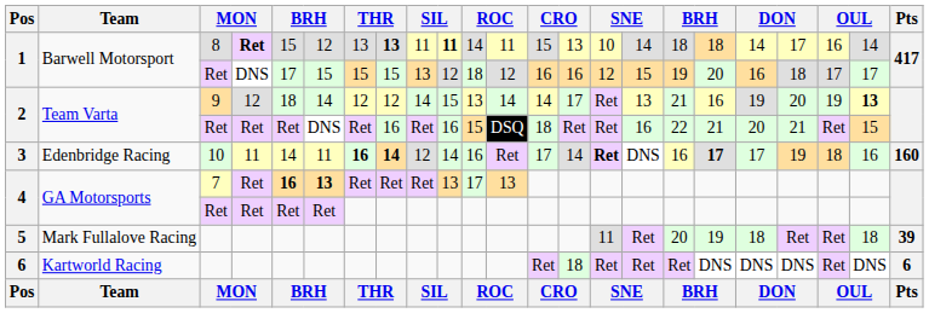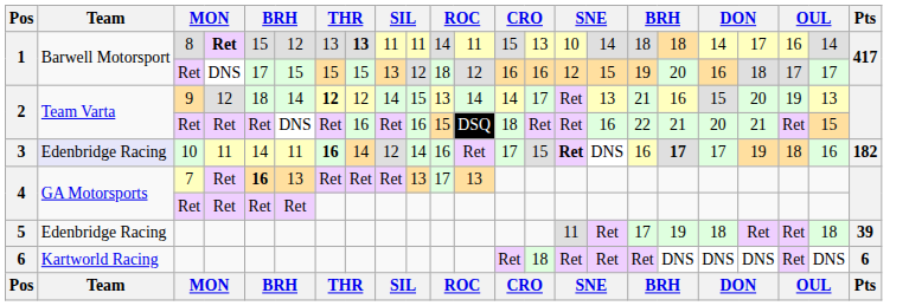 <table class="wikitable" style="font-size: 85%; text-align: center;">
 <tr valign="top">
 <th valign="middle">Pos</th>
 <th valign="middle">Team</th>
 <th colspan="2"><a href='#'>MON</a></th>
 <th colspan="2"><a href='#'>BRH</a></th>
 <th colspan="2"><a href='#'>THR</a></th>
 <th colspan="2"><a href='#'>SIL</a></th>
 <th colspan="2"><a href='#'>ROC</a></th>
 <th colspan="2"><a href='#'>CRO</a></th>
 <th colspan="2"><a href='#'>SNE</a></th>
 <th colspan="2"><a href='#'>BRH</a></th>
 <th colspan="2"><a href='#'>DON</a></th>
 <th colspan="2"><a href='#'>OUL</a></th>
 <th valign=middle>Pts</th>
 </tr>
 <tr>
 <th rowspan=2>1</th>
 <td rowspan=2 align=left>Barwell Motorsport</td>
 <td style="background:#DFDFDF;">8</td>
 <td style="background:#EFCFFF;"><strong>Ret</strong></td>
 <td style="background:#DFDFDF;">15</td>
 <td style="background:#DFDFDF;">12</td>
 <td style="background:#DFDFDF;">13</td>
 <td style="background:#DFDFDF;"><strong>13</strong></td>
 <td style="background:#FFFFBF;">11</td>
-<td style="background:#FFFFBF;"><strong>11</strong></td>
+<td style="background:#FFFFBF;">11</td>
 <td style="background:#DFDFDF;">14</td>
 <td style="background:#FFFFBF;">11</td>
 <td style="background:#DFDFDF;">15</td>
 <td style="background:#FFFFBF;">13</td>
 <td style="background:#FFFFBF;">10</td>
 <td style="background:#DFDFDF;">14</td>
 <td style="background:#DFDFDF;">18</td>
 <td style="background:#FFDF9F;">18</td>
 <td style="background:#FFFFBF;">14</td>
 <td style="background:#FFFFBF;">17</td>
 <td style="background:#FFFFBF;">16</td>
 <td style="background:#DFDFDF;">14</td>
 <th rowspan=2>417</th>
 </tr>
 <tr>
 <td style="background:#EFCFFF;">Ret</td>
 <td style="background:#FFFFFF;">DNS</td>
 <td style="background:#DFFFDF;">17</td>
 <td style="background:#DFFFDF;">15</td>
 <td style="background:#FFDF9F;">15</td>
 <td style="background:#DFFFDF;">15</td>
 <td style="background:#FFDF9F;">13</td>
 <td style="background:#DFDFDF;">12</td>
 <td style="background:#DFFFDF;">18</td>
 <td style="background:#DFDFDF;">12</td>
 <td style="background:#FFDF9F;">16</td>
 <td style="background:#FFDF9F;">16</td>
 <td style="background:#FFDF9F;">12</td>
 <td style="background:#FFDF9F;">15</td>
 <td style="background:#FFDF9F;">19</td>
 <td style="background:#DFFFDF;">20</td>
 <td style="background:#FFDF9F;">16</td>
 <td style="background:#DFDFDF;">18</td>
 <td style="background:#DFDFDF;">17</td>
 <td style="background:#DFFFDF;">17</td>
 </tr>
 <tr>
 <th rowspan=2>2</th>
 <td rowspan=2 align=left><a href='#'>Team Varta</a></td>
 <td style="background:#FFDF9F;">9</td>
 <td style="background:#DFDFDF;">12</td>
 <td style="background:#DFFFDF;">18</td>
 <td style="background:#DFFFDF;">14</td>
-<td style="background:#FFFFBF;">12</td>
+<td style="background:#FFFFBF;"><strong>12</strong></td>
 <td style="background:#FFFFBF;">12</td>
 <td style="background:#DFFFDF;">14</td>
 <td style="background:#DFFFDF;">15</td>
 <td style="background:#FFFFBF;">13</td>
 <td style="background:#DFFFDF;">14</td>
 <td style="background:#FFFFBF;">14</td>
 <td style="background:#DFFFDF;">17</td>
 <td style="background:#EFCFFF;">Ret</td>
 <td style="background:#FFFFBF;">13</td>
 <td style="background:#DFFFDF;">21</td>
 <td style="background:#FFFFBF;">16</td>
-<td style="background:#DFDFDF;">19</td>
+<td style="background:#DFDFDF;">15</td>
 <td style="background:#DFFFDF;">20</td>
 <td style="background:#DFFFDF;">19</td>
-<td style="background:#FFFFBF;"><strong>13</strong></td>
+<td style="background:#FFFFBF;">13</td>
 <th rowspan=2></th>
 </tr>
 <tr>
 <td style="background:#EFCFFF;">Ret</td>
 <td style="background:#EFCFFF;">Ret</td>
 <td style="background:#EFCFFF;">Ret</td>
 <td style="background:#FFFFFF;">DNS</td>
 <td style="background:#EFCFFF;">Ret</td>
 <td style="background:#DFFFDF;">16</td>
 <td style="background:#EFCFFF;">Ret</td>
 <td style="background:#DFFFDF;">16</td>
 <td style="background:#FFDF9F;">15</td>
 <td style="background:#000000; color:white">DSQ</td>
 <td style="background:#DFFFDF;">18</td>
 <td style="background:#EFCFFF;">Ret</td>
 <td style="background:#EFCFFF;">Ret</td>
 <td style="background:#DFFFDF;">16</td>
 <td style="background:#DFFFDF;">22</td>
 <td style="background:#DFFFDF;">21</td>
 <td style="background:#DFFFDF;">20</td>
 <td style="background:#DFFFDF;">21</td>
 <td style="background:#EFCFFF;">Ret</td>
 <td style="background:#FFDF9F;">15</td>
 </tr>
 <tr>
 <th>3</th>
-<td align=left>Edenbridge Racing</td>
+<td align=left style="background: lavender;">Edenbridge Racing</td>
 <td style="background:#DFFFDF;">10</td>
 <td style="background:#FFFFBF;">11</td>
 <td style="background:#FFFFBF;">14</td>
 <td style="background:#FFFFBF;">11</td>
 <td style="background:#DFFFDF;"><strong>16</strong></td>
-<td style="background:#FFDF9F;"><strong>14</strong></td>
+<td style="background:#FFDF9F;">14</td>
 <td style="background:#DFDFDF;">12</td>
 <td style="background:#DFFFDF;">14</td>
 <td style="background:#DFFFDF;">16</td>
 <td style="background:#EFCFFF;">Ret</td>
 <td style="background:#DFFFDF;">17</td>
-<td style="background:#DFDFDF;">14</td>
+<td style="background:#DFDFDF;">15</td>
 <td style="background:#EFCFFF;"><strong>Ret</strong></td>
 <td style="background:#FFFFFF;">DNS</td>
 <td style="background:#FFFFBF;">16</td>
 <td style="background:#DFDFDF;"><strong>17</strong></td>
 <td style="background:#DFFFDF;">17</td>
 <td style="background:#FFDF9F;">19</td>
 <td style="background:#FFDF9F;">18</td>
 <td style="background:#DFFFDF;">16</td>
-<th>160</th>
+<th>182</th>
 </tr>
 <tr>
 <th rowspan=2>4</th>
 <td rowspan=2 align=left><a href='#'>GA Motorsports</a></td>
 <td style="background:#FFFFBF;">7</td>
 <td style="background:#EFCFFF;">Ret</td>
 <td style="background:#FFDF9F;"><strong>16</strong></td>
-<td style="background:#FFDF9F;"><strong>13</strong></td>
+<td style="background:#FFDF9F;">13</td>
 <td style="background:#EFCFFF;">Ret</td>
 <td style="background:#EFCFFF;">Ret</td>
 <td style="background:#EFCFFF;">Ret</td>
 <td style="background:#FFDF9F;">13</td>
 <td style="background:#DFFFDF;">17</td>
 <td style="background:#FFDF9F;">13</td>
 <td></td>
 <td></td>
 <td></td>
 <td></td>
 <td></td>
 <td></td>
 <td></td>
 <td></td>
 <td></td>
 <td></td>
 <th rowspan=2></th>
 </tr>
 <tr>
 <td style="background:#EFCFFF;">Ret</td>
 <td style="background:#EFCFFF;">Ret</td>
 <td style="background:#EFCFFF;">Ret</td>
 <td style="background:#EFCFFF;">Ret</td>
 <td></td>
 <td></td>
 <td></td>
 <td></td>
 <td></td>
 <td></td>
 <td></td>
 <td></td>
 <td></td>
 <td></td>
 <td></td>
 <td></td>
 <td></td>
 <td></td>
 <td></td>
 <td></td>
 </tr>
 <tr>
 <th>5</th>
-<td align=left nowrap>Mark Fullalove Racing</td>
+<td align=left>Edenbridge Racing</td>
 <td></td>
 <td></td>
 <td></td>
 <td></td>
 <td></td>
 <td></td>
 <td></td>
 <td></td>
 <td></td>
 <td></td>
 <td></td>
 <td></td>
 <td style="background:#DFDFDF;">11</td>
 <td style="background:#EFCFFF;">Ret</td>
-<td style="background:#DFFFDF;">20</td>
+<td style="background:#DFFFDF;">17</td>
 <td style="background:#DFFFDF;">19</td>
 <td style="background:#DFFFDF;">18</td>
 <td style="background:#EFCFFF;">Ret</td>
 <td style="background:#EFCFFF;">Ret</td>
 <td style="background:#DFFFDF;">18</td>
 <th>39</th>
 </tr>
 <tr>
 <th>6</th>
 <td align=left><a href='#'>Kartworld Racing</a></td>
 <td></td>
 <td></td>
 <td></td>
 <td></td>
 <td></td>
 <td></td>
 <td></td>
 <td></td>
 <td></td>
 <td></td>
 <td style="background:#EFCFFF;">Ret</td>
 <td style="background:#DFFFDF;">18</td>
 <td style="background:#EFCFFF;">Ret</td>
 <td style="background:#EFCFFF;">Ret</td>
 <td style="background:#EFCFFF;">Ret</td>
 <td style="background:#FFFFFF;">DNS</td>
 <td style="background:#FFFFFF;">DNS</td>
 <td style="background:#FFFFFF;">DNS</td>
 <td style="background:#EFCFFF;">Ret</td>
 <td style="background:#FFFFFF;">DNS</td>
 <th>6</th>
 </tr>
 <tr>
 <th valign="middle">Pos</th>
 <th valign="middle">Team</th>
 <th colspan="2"><a href='#'>MON</a></th>
 <th colspan="2"><a href='#'>BRH</a></th>
 <th colspan="2"><a href='#'>THR</a></th>
 <th colspan="2"><a href='#'>SIL</a></th>
 <th colspan="2"><a href='#'>ROC</a></th>
 <th colspan="2"><a href='#'>CRO</a></th>
 <th colspan="2"><a href='#'>SNE</a></th>
 <th colspan="2"><a href='#'>BRH</a></th>
 <th colspan="2"><a href='#'>DON</a></th>
 <th colspan="2"><a href='#'>OUL</a></th>
 <th valign=middle>Pts</th>
 </tr>
 </table>
